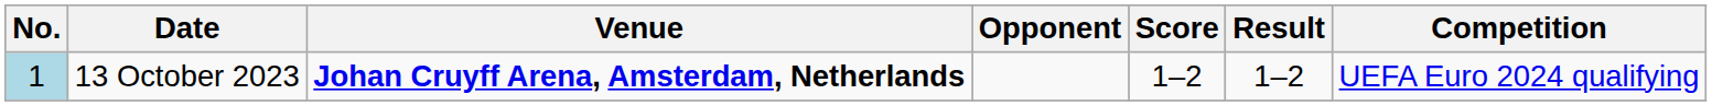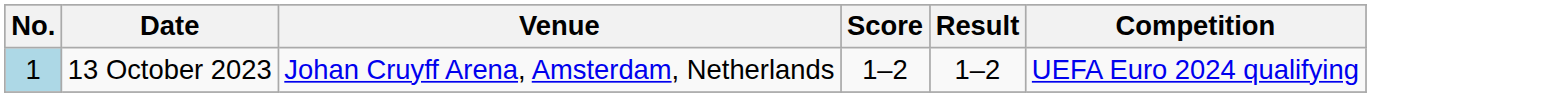 <table class="wikitable sortable">
 <tr>
 <th scope="col">No.</th>
 <th scope="col">Date</th>
 <th scope="col">Venue</th>
-<th scope="col">Opponent</th>
 <th scope="col">Score</th>
 <th scope="col">Result</th>
 <th scope="col">Competition</th>
 </tr>
 <tr>
 <td align="center" style="background: lightblue;">1</td>
 <td>13 October 2023</td>
-<td><strong><a href='#'>Johan Cruyff Arena</a>, <a href='#'>Amsterdam</a>, Netherlands</strong></td>
-<td></td>
+<td><a href='#'>Johan Cruyff Arena</a>, <a href='#'>Amsterdam</a>, Netherlands</td>
 <td align="center">1–2</td>
 <td align="center">1–2</td>
 <td><a href='#'>UEFA Euro 2024 qualifying</a></td>
 </tr>
 </table>
